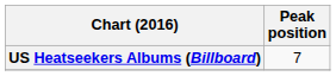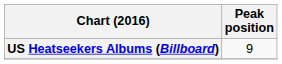 <table class="wikitable plainrowheaders sortable" style="text-align:center;" border="1">
 <tr>
 <th scope="col">Chart (2016)</th>
 <th scope="col">Peak<br>position</th>
 </tr>
 <tr>
 <th scope="row">US <a href='#'>Heatseekers Albums</a> (<em><a href='#'>Billboard</a></em>)</th>
-<td>7</td>
+<td>9</td>
 </tr>
 <tr>
 </tr>
 <tr>
 </tr>
 <tr>
 </tr>
 </table>
